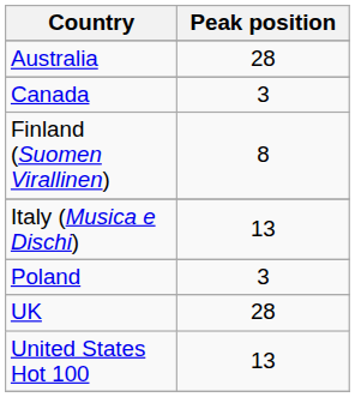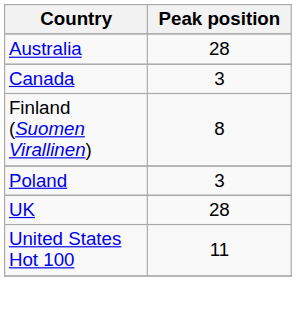 <table class="wikitable sortable">
 <tr>
 <th width="115">Country</th>
 <th width="115">Peak position</th>
 </tr>
 <tr>
 </tr>
 <tr>
 <td><a href='#'>Australia</a></td>
 <td align="center">28</td>
 </tr>
 <tr>
 </tr>
 <tr>
 <td><a href='#'>Canada</a></td>
 <td align="center">3</td>
 </tr>
 <tr>
 <td>Finland (<a href='#'><em>Suomen Virallinen</em></a>)</td>
 <td align="center">8</td>
 </tr>
 <tr>
 </tr>
 <tr>
-<td>Italy (<em><a href='#'>Musica e Dischi</a></em>)</td>
-<td align=center>13</td>
-</tr>
-<tr>
 </tr>
 <tr>
 </tr>
 <tr>
 </tr>
 <tr>
 </tr>
 <tr>
 <td><a href='#'>Poland</a></td>
 <td align="center">3</td>
 </tr>
 <tr>
 </tr>
 <tr>
 </tr>
 <tr>
 <td><a href='#'>UK</a></td>
 <td align="center">28</td>
 </tr>
 <tr>
 <td><a href='#'>United States</a> <a href='#'>Hot 100</a></td>
-<td align="center">13</td>
+<td align="center">11</td>
 </tr>
 <tr>
 </tr>
 <tr>
 </tr>
 <tr>
 </tr>
 <tr>
 </tr>
 </table>
